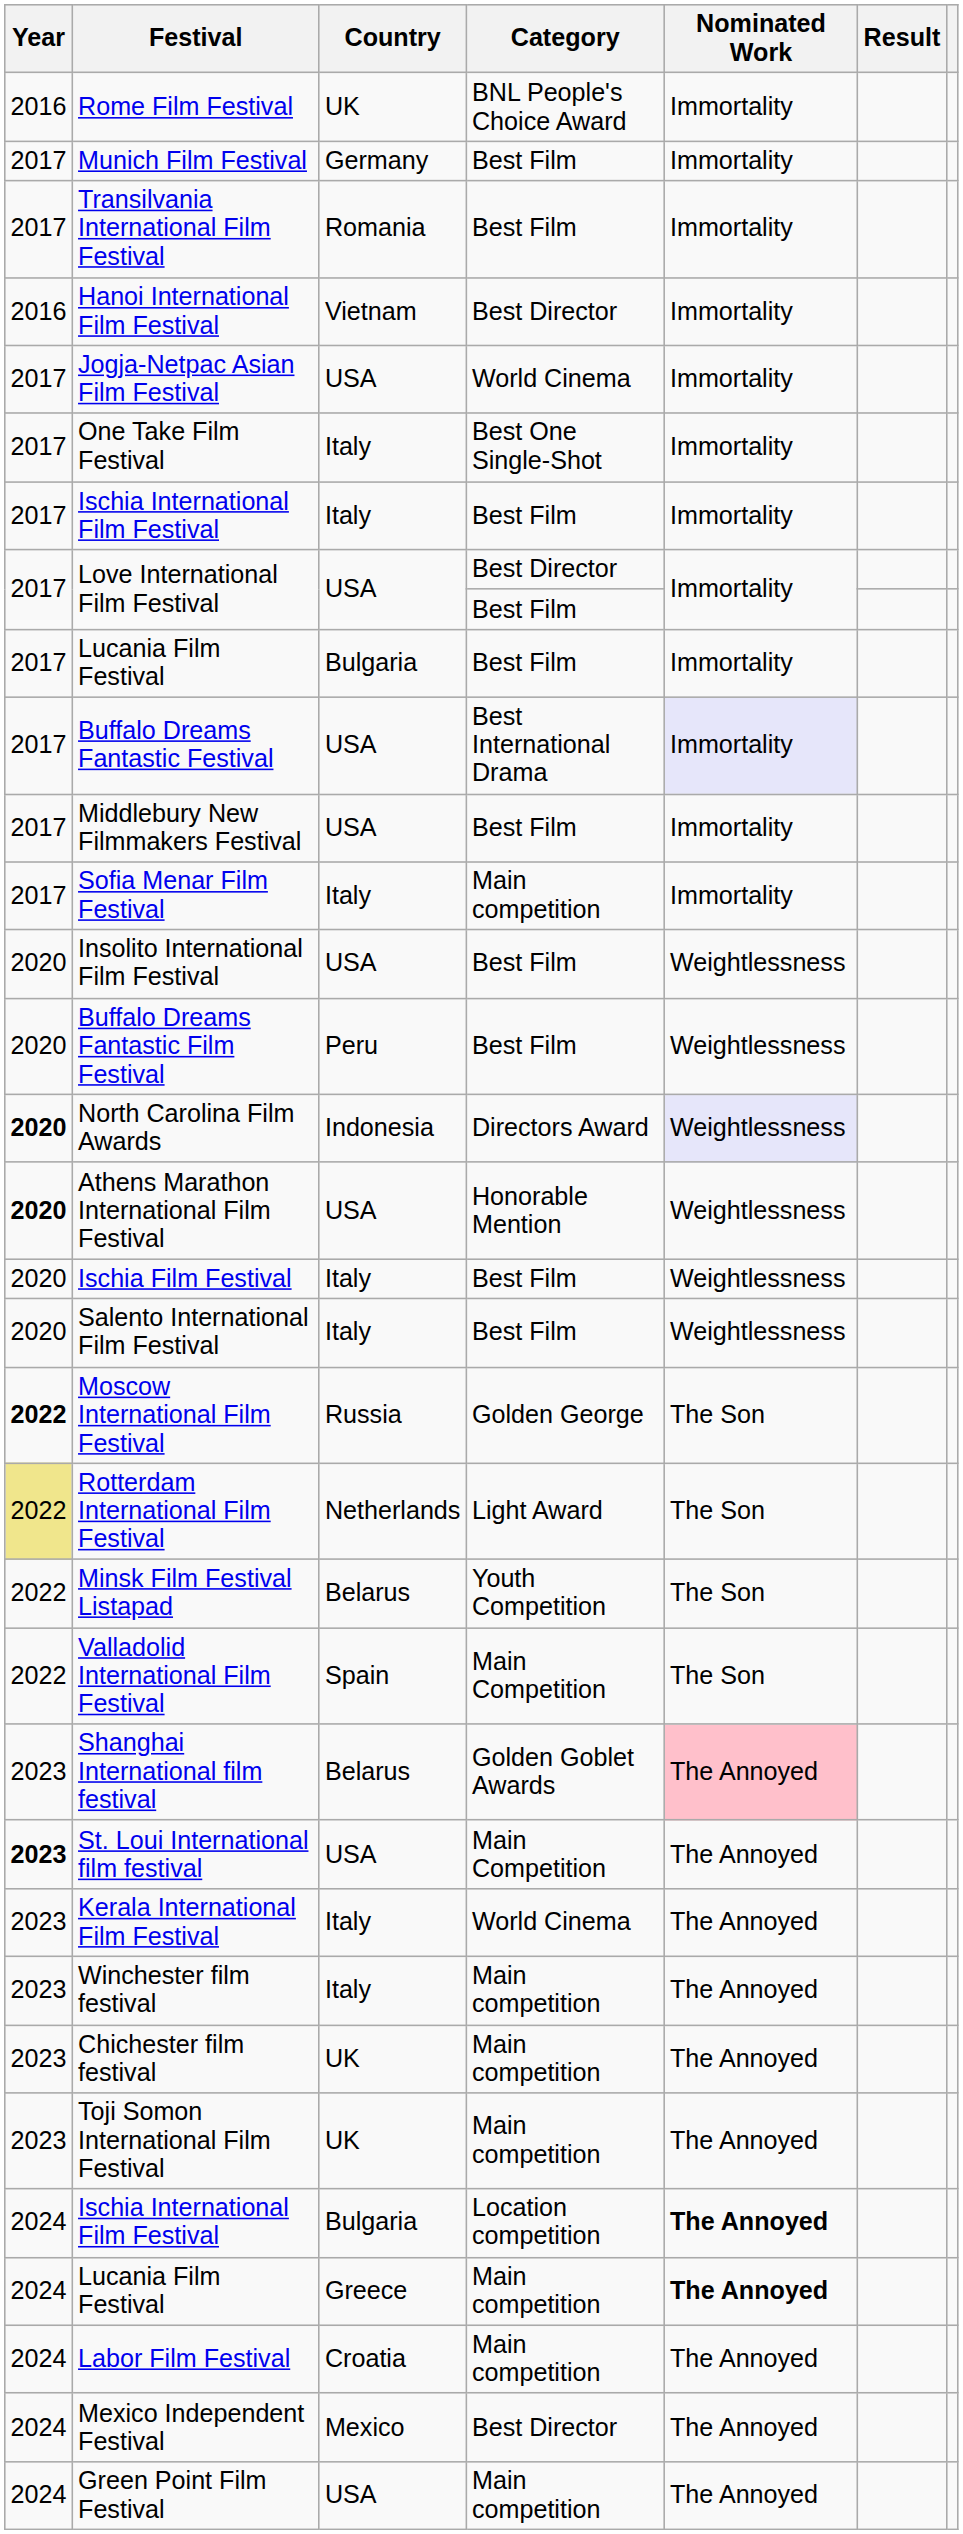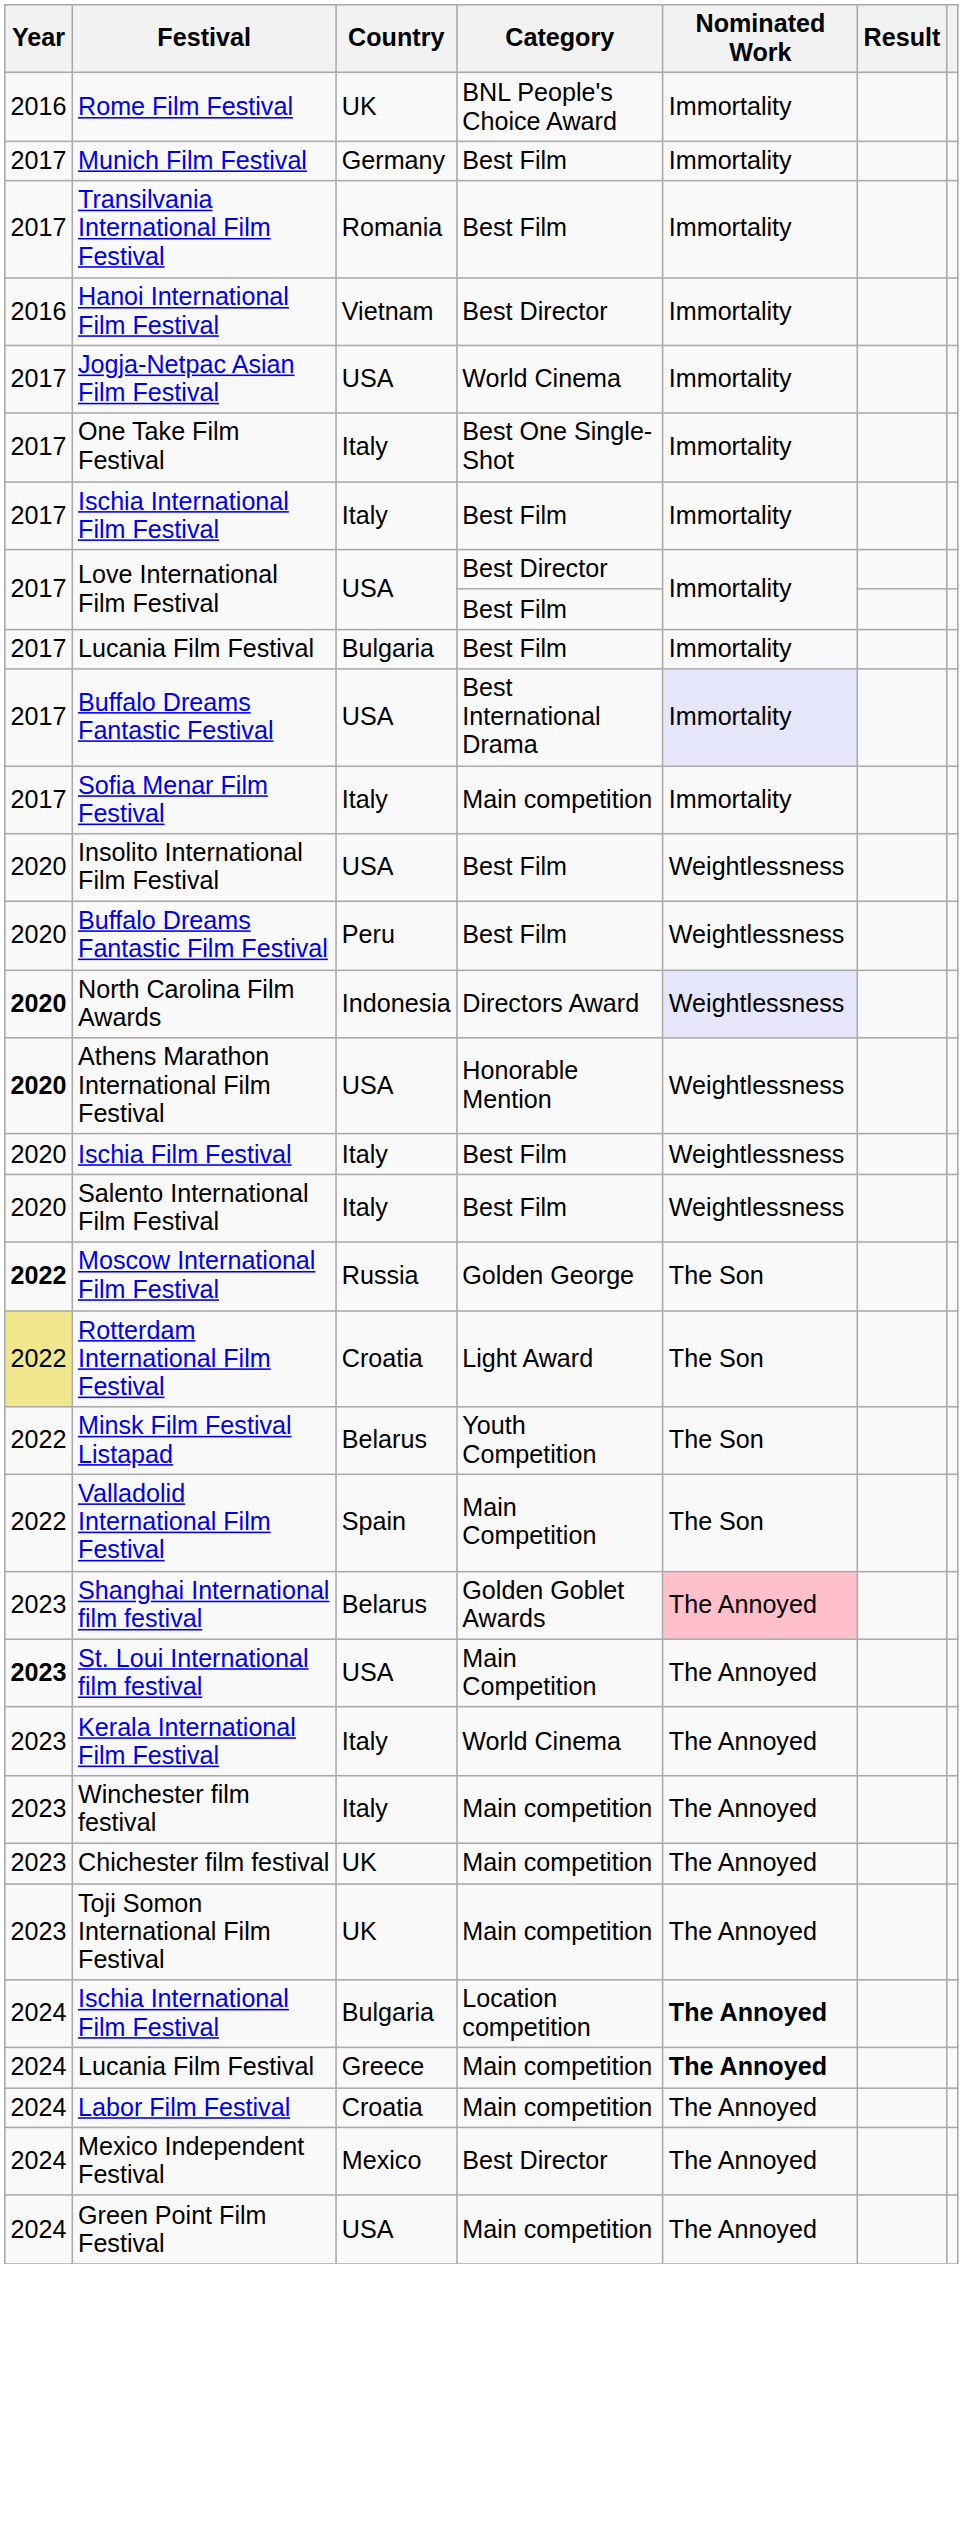 <table class="wikitable sortable">
 <tr>
 <th>Year</th>
 <th>Festival</th>
 <th>Country</th>
 <th>Category</th>
 <th>Nominated Work</th>
 <th>Result</th>
 <th></th>
 </tr>
 <tr>
 <td>2016</td>
 <td><a href='#'>Rome Film Festival</a></td>
 <td>UK</td>
 <td>BNL People's Choice Award</td>
 <td>Immortality</td>
 <td></td>
 <td></td>
 </tr>
 <tr>
 <td>2017</td>
 <td><a href='#'>Munich Film Festival</a></td>
 <td>Germany</td>
 <td>Best Film</td>
 <td>Immortality</td>
 <td></td>
 <td></td>
 </tr>
 <tr>
 <td>2017</td>
 <td><a href='#'>Transilvania International Film Festival</a></td>
 <td>Romania</td>
 <td>Best Film</td>
 <td>Immortality</td>
 <td></td>
 <td></td>
 </tr>
 <tr>
 <td>2016</td>
 <td><a href='#'>Hanoi International Film Festival</a></td>
 <td>Vietnam</td>
 <td>Best Director</td>
 <td>Immortality</td>
 <td></td>
 <td></td>
 </tr>
 <tr>
 <td>2017</td>
 <td><a href='#'>Jogja-Netpac Asian Film Festival</a></td>
 <td>USA</td>
 <td>World Cinema</td>
 <td>Immortality</td>
 <td></td>
 <td></td>
 </tr>
 <tr>
 <td>2017</td>
 <td>One Take Film Festival</td>
 <td>Italy</td>
 <td>Best One Single-Shot</td>
 <td>Immortality</td>
 <td></td>
 <td></td>
 </tr>
 <tr>
 <td>2017</td>
 <td><a href='#'>Ischia International Film Festival</a></td>
 <td>Italy</td>
 <td>Best Film</td>
 <td>Immortality</td>
 <td></td>
 <td></td>
 </tr>
 <tr>
 <td rowspan="2">2017</td>
 <td rowspan="2">Love International Film Festival</td>
 <td rowspan="2">USA</td>
 <td>Best Director</td>
 <td rowspan="2">Immortality</td>
 <td></td>
 <td></td>
 </tr>
 <tr>
 <td>Best Film</td>
 <td></td>
 <td></td>
 </tr>
 <tr>
 <td>2017</td>
 <td>Lucania Film Festival</td>
 <td>Bulgaria</td>
 <td>Best Film</td>
 <td>Immortality</td>
 <td></td>
 <td></td>
 </tr>
 <tr>
 <td>2017</td>
 <td><a href='#'>Buffalo Dreams Fantastic Festival</a></td>
 <td>USA</td>
 <td>Best International Drama</td>
 <td style="background: lavender;">Immortality</td>
 <td></td>
 <td></td>
 </tr>
 <tr>
 <td>2017</td>
-<td>Middlebury New Filmmakers Festival</td>
-<td>USA</td>
-<td>Best Film</td>
-<td>Immortality</td>
-<td></td>
-<td></td>
-</tr>
-<tr>
-<td>2017</td>
 <td><a href='#'>Sofia Menar Film Festival</a></td>
 <td>Italy</td>
 <td>Main competition</td>
 <td>Immortality</td>
 <td></td>
 <td></td>
 </tr>
 <tr>
 <td>2020</td>
 <td>Insolito International Film Festival</td>
 <td>USA</td>
 <td>Best Film</td>
 <td>Weightlessness</td>
 <td></td>
 <td></td>
 </tr>
 <tr>
 <td>2020</td>
 <td><a href='#'>Buffalo Dreams Fantastic Film Festival</a></td>
 <td>Peru</td>
 <td>Best Film</td>
 <td>Weightlessness</td>
 <td></td>
 <td></td>
 </tr>
 <tr>
 <td><strong>2020</strong></td>
 <td>North Carolina Film Awards</td>
 <td>Indonesia</td>
 <td>Directors Award</td>
 <td style="background: lavender;">Weightlessness</td>
 <td></td>
 <td></td>
 </tr>
 <tr>
 <td><strong>2020</strong></td>
 <td>Athens Marathon International Film Festival</td>
 <td>USA</td>
 <td>Honorable Mention</td>
 <td>Weightlessness</td>
 <td></td>
 <td></td>
 </tr>
 <tr>
 <td>2020</td>
 <td><a href='#'>Ischia Film Festival</a></td>
 <td>Italy</td>
 <td>Best Film</td>
 <td>Weightlessness</td>
 <td></td>
 <td></td>
 </tr>
 <tr>
 <td>2020</td>
 <td>Salento International Film Festival</td>
 <td>Italy</td>
 <td>Best Film</td>
 <td>Weightlessness</td>
 <td></td>
 <td></td>
 </tr>
 <tr>
 <td><strong>2022</strong></td>
 <td><a href='#'>Moscow International Film Festival</a></td>
 <td>Russia</td>
 <td>Golden George</td>
 <td>The Son</td>
 <td></td>
 <td></td>
 </tr>
 <tr>
 <td style="background: khaki;">2022</td>
 <td><a href='#'>Rotterdam International Film Festival</a></td>
-<td>Netherlands</td>
+<td>Croatia</td>
 <td>Light Award</td>
 <td>The Son</td>
 <td></td>
 <td></td>
 </tr>
 <tr>
 <td>2022</td>
 <td><a href='#'>Minsk Film Festival Listapad</a></td>
 <td>Belarus</td>
 <td>Youth Competition</td>
 <td>The Son</td>
 <td></td>
 <td></td>
 </tr>
 <tr>
 <td>2022</td>
 <td><a href='#'>Valladolid International Film Festival</a></td>
 <td>Spain</td>
 <td>Main Competition</td>
 <td>The Son</td>
 <td></td>
 <td></td>
 </tr>
 <tr>
 <td>2023</td>
 <td><a href='#'>Shanghai International film festival</a></td>
 <td>Belarus</td>
 <td>Golden Goblet Awards</td>
 <td style="background: pink;">The Annoyed</td>
 <td></td>
 <td></td>
 </tr>
 <tr>
 <td><strong>2023</strong></td>
 <td><a href='#'>St. Loui International film festival</a></td>
 <td>USA</td>
 <td>Main Competition</td>
 <td>The Annoyed</td>
 <td></td>
 <td></td>
 </tr>
 <tr>
 <td>2023</td>
 <td><a href='#'>Kerala International Film Festival</a></td>
 <td>Italy</td>
 <td>World Cinema</td>
 <td>The Annoyed</td>
 <td></td>
 <td></td>
 </tr>
 <tr>
 <td>2023</td>
 <td>Winchester film festival</td>
 <td>Italy</td>
 <td>Main competition</td>
 <td>The Annoyed</td>
 <td></td>
 <td></td>
 </tr>
 <tr>
 <td>2023</td>
 <td>Chichester film festival</td>
 <td>UK</td>
 <td>Main competition</td>
 <td>The Annoyed</td>
 <td></td>
 <td></td>
 </tr>
 <tr>
 <td>2023</td>
 <td>Toji Somon International Film Festival</td>
 <td>UK</td>
 <td>Main competition</td>
 <td>The Annoyed</td>
 <td></td>
 <td></td>
 </tr>
 <tr>
 <td>2024</td>
 <td><a href='#'>Ischia International Film Festival</a></td>
 <td>Bulgaria</td>
 <td>Location competition</td>
 <td><strong>The Annoyed</strong></td>
 <td></td>
 <td></td>
 </tr>
 <tr>
 <td>2024</td>
 <td>Lucania Film Festival</td>
 <td>Greece</td>
 <td>Main competition</td>
 <td><strong>The Annoyed</strong></td>
 <td></td>
 <td></td>
 </tr>
 <tr>
 <td>2024</td>
 <td><a href='#'>Labor Film Festival</a></td>
 <td>Croatia</td>
 <td>Main competition</td>
 <td>The Annoyed</td>
 <td></td>
 <td></td>
 </tr>
 <tr>
 <td>2024</td>
 <td>Mexico Independent Festival</td>
 <td>Mexico</td>
 <td>Best Director</td>
 <td>The Annoyed</td>
 <td></td>
 <td></td>
 </tr>
 <tr>
 <td>2024</td>
 <td>Green Point Film Festival</td>
 <td>USA</td>
 <td>Main competition</td>
 <td>The Annoyed</td>
 <td></td>
 <td></td>
 </tr>
 </table>
